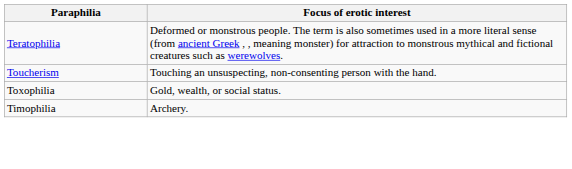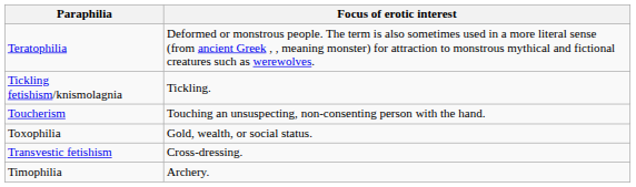 <table class="wikitable sortable" border="1">
 <tr>
 <th width="200px">Paraphilia</th>
 <th width="600px">Focus of erotic interest</th>
 </tr>
 <tr>
 <td><a href='#'>Teratophilia</a></td>
 <td>Deformed or monstrous people. The term is also sometimes used in a more literal sense (from <a href='#'>ancient Greek</a> , , meaning monster) for attraction to monstrous mythical and fictional creatures such as <a href='#'>werewolves</a>.</td>
 </tr>
 <tr>
+<td><a href='#'>Tickling fetishism</a>/knismolagnia</td>
+<td>Tickling.</td>
+</tr>
+<tr>
 <td><a href='#'>Toucherism</a></td>
 <td>Touching an unsuspecting, non-consenting person with the hand.</td>
 </tr>
 <tr>
 <td>Toxophilia</td>
 <td>Gold, wealth, or social status.</td>
 </tr>
 <tr>
+<td><a href='#'>Transvestic fetishism</a></td>
+<td>Cross-dressing.</td>
+</tr>
+<tr>
 <td>Timophilia</td>
 <td>Archery.</td>
 </tr>
 </table>
